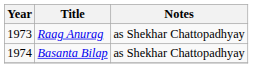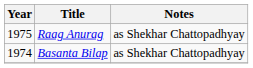 <table class="wikitable sortable">
 <tr>
 <th>Year</th>
 <th>Title</th>
 <th>Notes</th>
 </tr>
 <tr>
-<td>1973</td>
+<td>1975</td>
 <td><em><a href='#'>Raag Anurag</a></em></td>
 <td>as Shekhar Chattopadhyay</td>
 </tr>
 <tr>
 <td>1974</td>
 <td><em><a href='#'>Basanta Bilap</a></em></td>
 <td>as Shekhar Chattopadhyay</td>
 </tr>
 <tr>
 </tr>
 </table>
